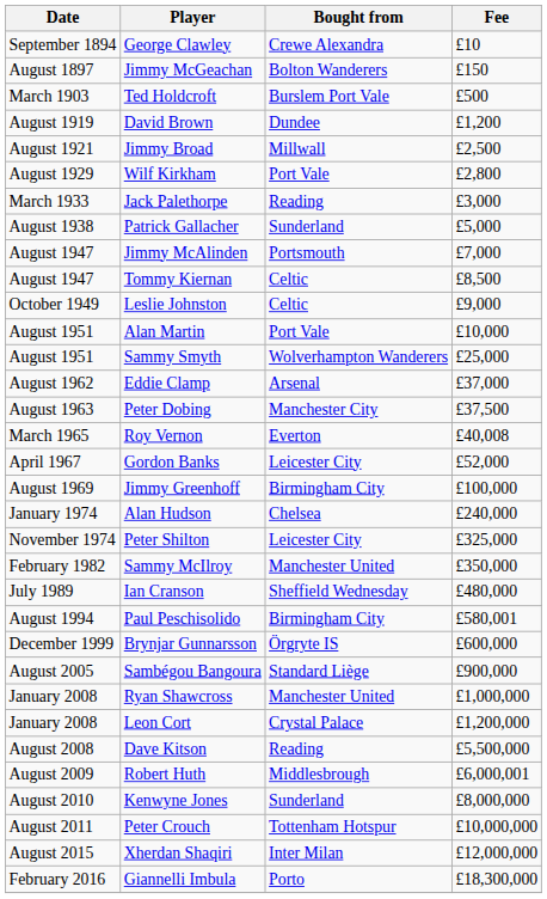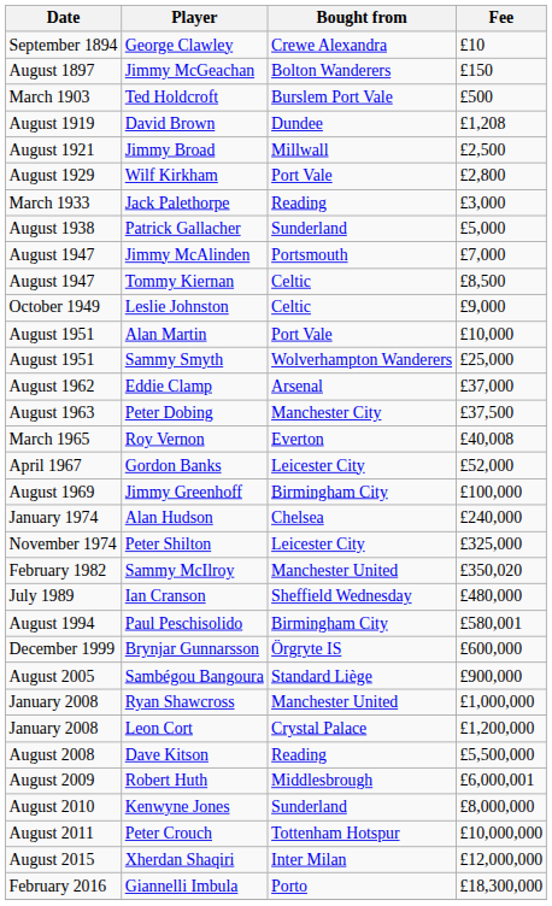 <table border="0" class="wikitable">
 <tr>
 <th>Date</th>
 <th>Player</th>
 <th>Bought from</th>
 <th>Fee</th>
 </tr>
 <tr>
 <td>September 1894</td>
 <td> <a href='#'>George Clawley</a></td>
 <td><a href='#'>Crewe Alexandra</a></td>
 <td>£10</td>
 </tr>
 <tr>
 <td>August 1897</td>
 <td> <a href='#'>Jimmy McGeachan</a></td>
 <td><a href='#'>Bolton Wanderers</a></td>
 <td>£150</td>
 </tr>
 <tr>
 <td>March 1903</td>
 <td> <a href='#'>Ted Holdcroft</a></td>
 <td><a href='#'>Burslem Port Vale</a></td>
 <td>£500</td>
 </tr>
 <tr>
 <td>August 1919</td>
 <td> <a href='#'>David Brown</a></td>
 <td><a href='#'>Dundee</a></td>
-<td>£1,200</td>
+<td>£1,208</td>
 </tr>
 <tr>
 <td>August 1921</td>
 <td> <a href='#'>Jimmy Broad</a></td>
 <td><a href='#'>Millwall</a></td>
 <td>£2,500</td>
 </tr>
 <tr>
 <td>August 1929</td>
 <td> <a href='#'>Wilf Kirkham</a></td>
 <td><a href='#'>Port Vale</a></td>
 <td>£2,800</td>
 </tr>
 <tr>
 <td>March 1933</td>
 <td> <a href='#'>Jack Palethorpe</a></td>
 <td><a href='#'>Reading</a></td>
 <td>£3,000</td>
 </tr>
 <tr>
 <td>August 1938</td>
 <td> <a href='#'>Patrick Gallacher</a></td>
 <td><a href='#'>Sunderland</a></td>
 <td>£5,000</td>
 </tr>
 <tr>
 <td>August 1947</td>
 <td> <a href='#'>Jimmy McAlinden</a></td>
 <td><a href='#'>Portsmouth</a></td>
 <td>£7,000</td>
 </tr>
 <tr>
 <td>August 1947</td>
 <td> <a href='#'>Tommy Kiernan</a></td>
 <td><a href='#'>Celtic</a></td>
 <td>£8,500</td>
 </tr>
 <tr>
 <td>October 1949</td>
 <td> <a href='#'>Leslie Johnston</a></td>
 <td><a href='#'>Celtic</a></td>
 <td>£9,000</td>
 </tr>
 <tr>
 <td>August 1951</td>
 <td> <a href='#'>Alan Martin</a></td>
 <td><a href='#'>Port Vale</a></td>
 <td>£10,000</td>
 </tr>
 <tr>
 <td>August 1951</td>
 <td> <a href='#'>Sammy Smyth</a></td>
 <td><a href='#'>Wolverhampton Wanderers</a></td>
 <td>£25,000</td>
 </tr>
 <tr>
 <td>August 1962</td>
 <td> <a href='#'>Eddie Clamp</a></td>
 <td><a href='#'>Arsenal</a></td>
 <td>£37,000</td>
 </tr>
 <tr>
 <td>August 1963</td>
 <td> <a href='#'>Peter Dobing</a></td>
 <td><a href='#'>Manchester City</a></td>
 <td>£37,500</td>
 </tr>
 <tr>
 <td>March 1965</td>
 <td> <a href='#'>Roy Vernon</a></td>
 <td><a href='#'>Everton</a></td>
 <td>£40,008</td>
 </tr>
 <tr>
 <td>April 1967</td>
 <td> <a href='#'>Gordon Banks</a></td>
 <td><a href='#'>Leicester City</a></td>
 <td>£52,000</td>
 </tr>
 <tr>
 <td>August 1969</td>
 <td> <a href='#'>Jimmy Greenhoff</a></td>
 <td><a href='#'>Birmingham City</a></td>
 <td>£100,000</td>
 </tr>
 <tr>
 <td>January 1974</td>
 <td> <a href='#'>Alan Hudson</a></td>
 <td><a href='#'>Chelsea</a></td>
 <td>£240,000</td>
 </tr>
 <tr>
 <td>November 1974</td>
 <td> <a href='#'>Peter Shilton</a></td>
 <td><a href='#'>Leicester City</a></td>
 <td>£325,000</td>
 </tr>
 <tr>
 <td>February 1982</td>
 <td> <a href='#'>Sammy McIlroy</a></td>
 <td><a href='#'>Manchester United</a></td>
-<td>£350,000</td>
+<td>£350,020</td>
 </tr>
 <tr>
 <td>July 1989</td>
 <td> <a href='#'>Ian Cranson</a></td>
 <td><a href='#'>Sheffield Wednesday</a></td>
 <td>£480,000</td>
 </tr>
 <tr>
 <td>August 1994</td>
 <td> <a href='#'>Paul Peschisolido</a></td>
 <td><a href='#'>Birmingham City</a></td>
 <td>£580,001</td>
 </tr>
 <tr>
 <td>December 1999</td>
 <td> <a href='#'>Brynjar Gunnarsson</a></td>
 <td><a href='#'>Örgryte IS</a></td>
 <td>£600,000</td>
 </tr>
 <tr>
 <td>August 2005</td>
 <td> <a href='#'>Sambégou Bangoura</a></td>
 <td><a href='#'>Standard Liège</a></td>
 <td>£900,000</td>
 </tr>
 <tr>
 <td>January 2008</td>
 <td> <a href='#'>Ryan Shawcross</a></td>
 <td><a href='#'>Manchester United</a></td>
 <td>£1,000,000</td>
 </tr>
 <tr>
 <td>January 2008</td>
 <td> <a href='#'>Leon Cort</a></td>
 <td><a href='#'>Crystal Palace</a></td>
 <td>£1,200,000</td>
 </tr>
 <tr>
 <td>August 2008</td>
 <td> <a href='#'>Dave Kitson</a></td>
 <td><a href='#'>Reading</a></td>
 <td>£5,500,000</td>
 </tr>
 <tr>
 <td>August 2009</td>
 <td> <a href='#'>Robert Huth</a></td>
 <td><a href='#'>Middlesbrough</a></td>
 <td>£6,000,001</td>
 </tr>
 <tr>
 <td>August 2010</td>
 <td> <a href='#'>Kenwyne Jones</a></td>
 <td><a href='#'>Sunderland</a></td>
 <td>£8,000,000</td>
 </tr>
 <tr>
 <td>August 2011</td>
 <td> <a href='#'>Peter Crouch</a></td>
 <td><a href='#'>Tottenham Hotspur</a></td>
 <td>£10,000,000</td>
 </tr>
 <tr>
 <td>August 2015</td>
 <td> <a href='#'>Xherdan Shaqiri</a></td>
 <td><a href='#'>Inter Milan</a></td>
 <td>£12,000,000</td>
 </tr>
 <tr>
 <td>February 2016</td>
 <td> <a href='#'>Giannelli Imbula</a></td>
 <td><a href='#'>Porto</a></td>
 <td>£18,300,000</td>
 </tr>
 <tr>
 </tr>
 </table>
